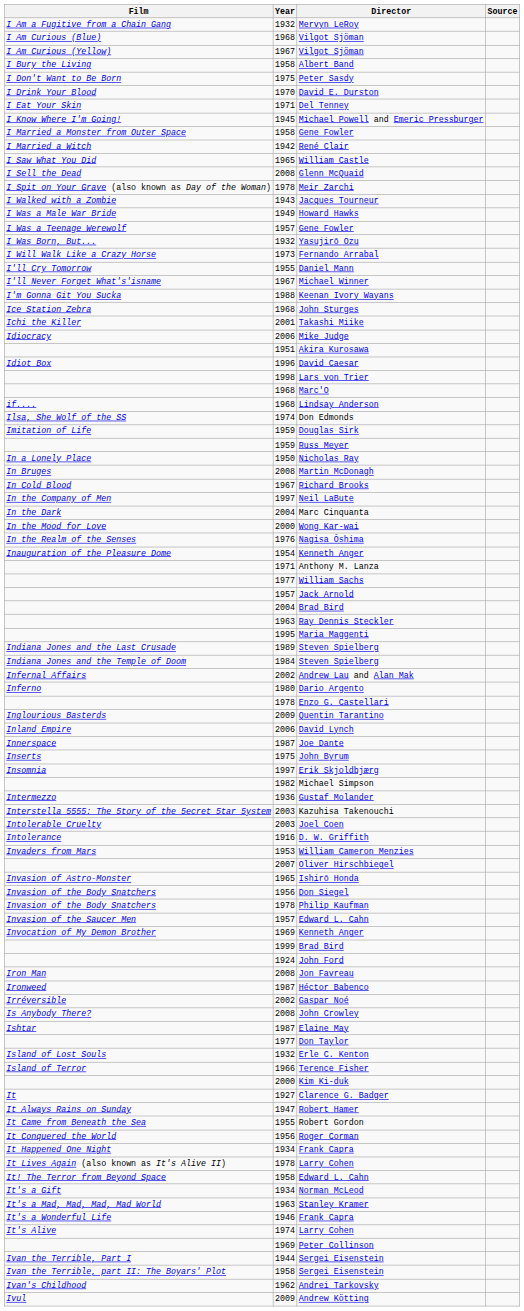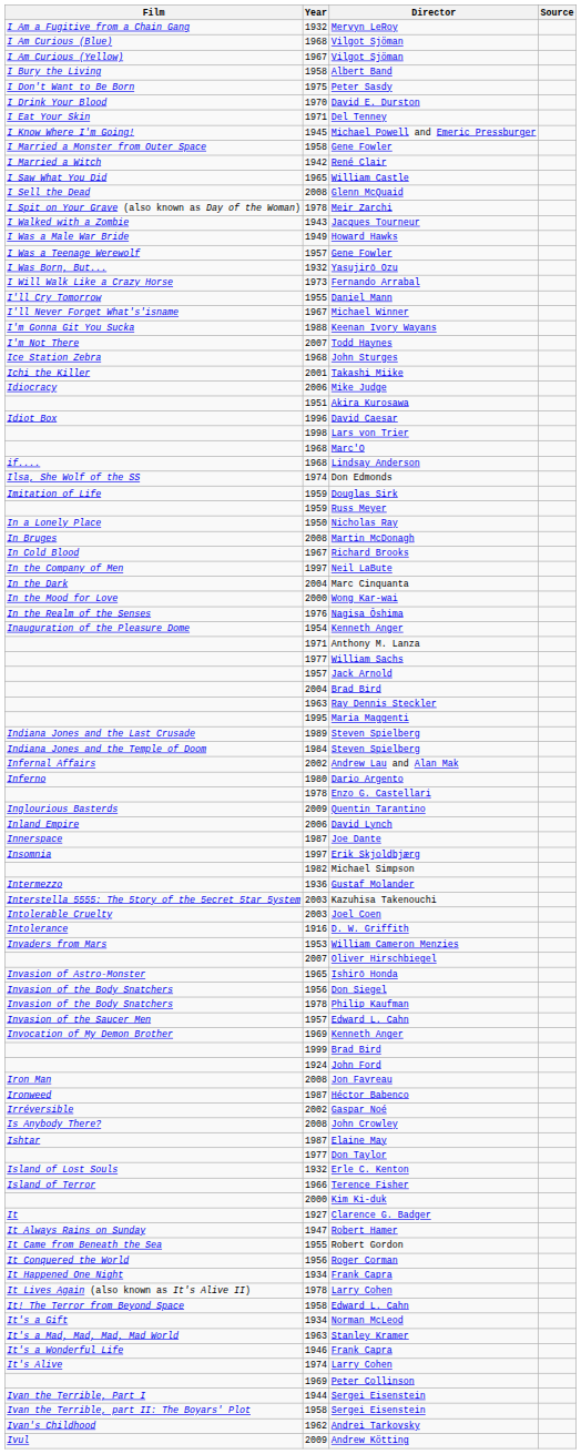 <table class="wikitable sortable">
 <tr>
 <th>Film</th>
 <th>Year</th>
 <th>Director</th>
 <th class="unsortable">Source</th>
 </tr>
 <tr>
 <td><em><a href='#'>I Am a Fugitive from a Chain Gang</a></em></td>
 <td>1932</td>
 <td><a href='#'>Mervyn LeRoy</a></td>
 <td></td>
 </tr>
 <tr>
 <td><em><a href='#'>I Am Curious (Blue)</a></em></td>
 <td>1968</td>
 <td><a href='#'>Vilgot Sjöman</a></td>
 <td></td>
 </tr>
 <tr>
 <td><em><a href='#'>I Am Curious (Yellow)</a></em></td>
 <td>1967</td>
 <td><a href='#'>Vilgot Sjöman</a></td>
 <td></td>
 </tr>
 <tr>
 <td><em><a href='#'>I Bury the Living</a></em></td>
 <td>1958</td>
 <td><a href='#'>Albert Band</a></td>
 <td></td>
 </tr>
 <tr>
 <td><em><a href='#'>I Don't Want to Be Born</a></em></td>
 <td>1975</td>
 <td><a href='#'>Peter Sasdy</a></td>
 <td></td>
 </tr>
 <tr>
 <td><em><a href='#'>I Drink Your Blood</a></em></td>
 <td>1970</td>
 <td><a href='#'>David E. Durston</a></td>
 <td></td>
 </tr>
 <tr>
 <td><em><a href='#'>I Eat Your Skin</a></em></td>
 <td>1971</td>
 <td><a href='#'>Del Tenney</a></td>
 <td></td>
 </tr>
 <tr>
 <td><em><a href='#'>I Know Where I'm Going!</a></em></td>
 <td>1945</td>
 <td><a href='#'>Michael Powell</a> and <a href='#'>Emeric Pressburger</a></td>
 <td></td>
 </tr>
 <tr>
 <td><em><a href='#'>I Married a Monster from Outer Space</a></em></td>
 <td>1958</td>
 <td><a href='#'>Gene Fowler</a></td>
 <td></td>
 </tr>
 <tr>
 <td><em><a href='#'>I Married a Witch</a></em></td>
 <td>1942</td>
 <td><a href='#'>René Clair</a></td>
 <td></td>
 </tr>
 <tr>
 <td><em><a href='#'>I Saw What You Did</a></em></td>
 <td>1965</td>
 <td><a href='#'>William Castle</a></td>
 <td></td>
 </tr>
 <tr>
 <td><em><a href='#'>I Sell the Dead</a></em></td>
 <td>2008</td>
 <td><a href='#'>Glenn McQuaid</a></td>
 <td></td>
 </tr>
 <tr>
 <td><em><a href='#'>I Spit on Your Grave</a></em> (also known as <em>Day of the Woman</em>)</td>
 <td>1978</td>
 <td><a href='#'>Meir Zarchi</a></td>
 <td></td>
 </tr>
 <tr>
 <td><em><a href='#'>I Walked with a Zombie</a></em></td>
 <td>1943</td>
 <td><a href='#'>Jacques Tourneur</a></td>
 <td></td>
 </tr>
 <tr>
 <td><em><a href='#'>I Was a Male War Bride</a></em></td>
 <td>1949</td>
 <td><a href='#'>Howard Hawks</a></td>
 <td></td>
 </tr>
 <tr>
 <td><em><a href='#'>I Was a Teenage Werewolf</a></em></td>
 <td>1957</td>
 <td><a href='#'>Gene Fowler</a></td>
 <td></td>
 </tr>
 <tr>
 <td><em><a href='#'>I Was Born, But...</a></em></td>
 <td>1932</td>
 <td><a href='#'>Yasujirō Ozu</a></td>
 <td></td>
 </tr>
 <tr>
 <td><em><a href='#'>I Will Walk Like a Crazy Horse</a></em></td>
 <td>1973</td>
 <td><a href='#'>Fernando Arrabal</a></td>
 <td></td>
 </tr>
 <tr>
 <td><em><a href='#'>I'll Cry Tomorrow</a></em></td>
 <td>1955</td>
 <td><a href='#'>Daniel Mann</a></td>
 <td></td>
 </tr>
 <tr>
 <td><em><a href='#'>I'll Never Forget What's'isname</a></em></td>
 <td>1967</td>
 <td><a href='#'>Michael Winner</a></td>
 <td></td>
 </tr>
 <tr>
 <td><em><a href='#'>I'm Gonna Git You Sucka</a></em></td>
 <td>1988</td>
 <td><a href='#'>Keenan Ivory Wayans</a></td>
+<td></td>
+</tr>
+<tr>
+<td><em><a href='#'>I'm Not There</a></em></td>
+<td>2007</td>
+<td><a href='#'>Todd Haynes</a></td>
 <td></td>
 </tr>
 <tr>
 <td><em><a href='#'>Ice Station Zebra</a></em></td>
 <td>1968</td>
 <td><a href='#'>John Sturges</a></td>
 <td></td>
 </tr>
 <tr>
 <td><em><a href='#'>Ichi the Killer</a></em></td>
 <td>2001</td>
 <td><a href='#'>Takashi Miike</a></td>
 <td></td>
 </tr>
 <tr>
 <td><em><a href='#'>Idiocracy</a></em></td>
 <td>2006</td>
 <td><a href='#'>Mike Judge</a></td>
 <td></td>
 </tr>
 <tr>
 <td><em></em></td>
 <td>1951</td>
 <td><a href='#'>Akira Kurosawa</a></td>
 <td></td>
 </tr>
 <tr>
 <td><em><a href='#'>Idiot Box</a></em></td>
 <td>1996</td>
 <td><a href='#'>David Caesar</a></td>
 <td></td>
 </tr>
 <tr>
 <td><em></em></td>
 <td>1998</td>
 <td><a href='#'>Lars von Trier</a></td>
 <td></td>
 </tr>
 <tr>
 <td><em></em></td>
 <td>1968</td>
 <td><a href='#'>Marc'O</a></td>
 <td></td>
 </tr>
 <tr>
 <td><em><a href='#'>if....</a></em></td>
 <td>1968</td>
 <td><a href='#'>Lindsay Anderson</a></td>
 <td></td>
 </tr>
 <tr>
 <td><em><a href='#'>Ilsa, She Wolf of the SS</a></em></td>
 <td>1974</td>
 <td>Don Edmonds</td>
 <td></td>
 </tr>
 <tr>
 <td><em><a href='#'>Imitation of Life</a></em></td>
 <td>1959</td>
 <td><a href='#'>Douglas Sirk</a></td>
 <td></td>
 </tr>
 <tr>
 <td><em></em></td>
 <td>1959</td>
 <td><a href='#'>Russ Meyer</a></td>
 <td></td>
 </tr>
 <tr>
 <td><em><a href='#'>In a Lonely Place</a></em></td>
 <td>1950</td>
 <td><a href='#'>Nicholas Ray</a></td>
 <td></td>
 </tr>
 <tr>
 <td><em><a href='#'>In Bruges</a></em></td>
 <td>2008</td>
 <td><a href='#'>Martin McDonagh</a></td>
 <td></td>
 </tr>
 <tr>
 <td><em><a href='#'>In Cold Blood</a></em></td>
 <td>1967</td>
 <td><a href='#'>Richard Brooks</a></td>
 <td></td>
 </tr>
 <tr>
 <td><em><a href='#'>In the Company of Men</a></em></td>
 <td>1997</td>
 <td><a href='#'>Neil LaBute</a></td>
 <td></td>
 </tr>
 <tr>
 <td><em><a href='#'>In the Dark</a></em></td>
 <td>2004</td>
 <td>Marc Cinquanta</td>
 <td></td>
 </tr>
 <tr>
 <td><em><a href='#'>In the Mood for Love</a></em></td>
 <td>2000</td>
 <td><a href='#'>Wong Kar-wai</a></td>
 <td></td>
 </tr>
 <tr>
 <td><em><a href='#'>In the Realm of the Senses</a></em></td>
 <td>1976</td>
 <td><a href='#'>Nagisa Ōshima</a></td>
 <td></td>
 </tr>
 <tr>
 <td><em><a href='#'>Inauguration of the Pleasure Dome</a></em></td>
 <td>1954</td>
 <td><a href='#'>Kenneth Anger</a></td>
 <td></td>
 </tr>
 <tr>
 <td><em></em></td>
 <td>1971</td>
 <td>Anthony M. Lanza</td>
 <td></td>
 </tr>
 <tr>
 <td><em></em></td>
 <td>1977</td>
 <td><a href='#'>William Sachs</a></td>
 <td></td>
 </tr>
 <tr>
 <td><em></em></td>
 <td>1957</td>
 <td><a href='#'>Jack Arnold</a></td>
 <td></td>
 </tr>
 <tr>
 <td><em></em></td>
 <td>2004</td>
 <td><a href='#'>Brad Bird</a></td>
 <td></td>
 </tr>
 <tr>
 <td><em></em></td>
 <td>1963</td>
 <td><a href='#'>Ray Dennis Steckler</a></td>
 <td></td>
 </tr>
 <tr>
 <td><em></em></td>
 <td>1995</td>
 <td><a href='#'>Maria Maggenti</a></td>
 <td></td>
 </tr>
 <tr>
 <td><em><a href='#'>Indiana Jones and the Last Crusade</a></em></td>
 <td>1989</td>
 <td><a href='#'>Steven Spielberg</a></td>
 <td></td>
 </tr>
 <tr>
 <td><em><a href='#'>Indiana Jones and the Temple of Doom</a></em></td>
 <td>1984</td>
 <td><a href='#'>Steven Spielberg</a></td>
 <td></td>
 </tr>
 <tr>
 <td><em><a href='#'>Infernal Affairs</a></em></td>
 <td>2002</td>
 <td><a href='#'>Andrew Lau</a> and <a href='#'>Alan Mak</a></td>
 <td></td>
 </tr>
 <tr>
 <td><em><a href='#'>Inferno</a></em></td>
 <td>1980</td>
 <td><a href='#'>Dario Argento</a></td>
 <td></td>
 </tr>
 <tr>
 <td><em></em></td>
 <td>1978</td>
 <td><a href='#'>Enzo G. Castellari</a></td>
 <td></td>
 </tr>
 <tr>
 <td><em><a href='#'>Inglourious Basterds</a></em></td>
 <td>2009</td>
 <td><a href='#'>Quentin Tarantino</a></td>
 <td></td>
 </tr>
 <tr>
 <td><em><a href='#'>Inland Empire</a></em></td>
 <td>2006</td>
 <td><a href='#'>David Lynch</a></td>
 <td></td>
 </tr>
 <tr>
 <td><em><a href='#'>Innerspace</a></em></td>
 <td>1987</td>
 <td><a href='#'>Joe Dante</a></td>
-<td></td>
-</tr>
-<tr>
-<td><em><a href='#'>Inserts</a></em></td>
-<td>1975</td>
-<td><a href='#'>John Byrum</a></td>
 <td></td>
 </tr>
 <tr>
 <td><em><a href='#'>Insomnia</a></em></td>
 <td>1997</td>
 <td><a href='#'>Erik Skjoldbjærg</a></td>
 <td></td>
 </tr>
 <tr>
 <td><em></em></td>
 <td>1982</td>
 <td>Michael Simpson</td>
 <td></td>
 </tr>
 <tr>
 <td><em><a href='#'>Intermezzo</a></em></td>
 <td>1936</td>
 <td><a href='#'>Gustaf Molander</a></td>
 <td></td>
 </tr>
 <tr>
 <td><em><a href='#'>Interstella 5555: The 5tory of the 5ecret 5tar 5ystem</a></em></td>
 <td>2003</td>
 <td>Kazuhisa Takenouchi</td>
 <td></td>
 </tr>
 <tr>
 <td><em><a href='#'>Intolerable Cruelty</a></em></td>
 <td>2003</td>
 <td><a href='#'>Joel Coen</a></td>
 <td></td>
 </tr>
 <tr>
 <td><em><a href='#'>Intolerance</a></em></td>
 <td>1916</td>
 <td><a href='#'>D. W. Griffith</a></td>
 <td></td>
 </tr>
 <tr>
 <td><em><a href='#'>Invaders from Mars</a></em></td>
 <td>1953</td>
 <td><a href='#'>William Cameron Menzies</a></td>
 <td></td>
 </tr>
 <tr>
 <td><em></em></td>
 <td>2007</td>
 <td><a href='#'>Oliver Hirschbiegel</a></td>
 <td></td>
 </tr>
 <tr>
 <td><em><a href='#'>Invasion of Astro-Monster</a></em></td>
 <td>1965</td>
 <td><a href='#'>Ishirō Honda</a></td>
 <td></td>
 </tr>
 <tr>
 <td><em><a href='#'>Invasion of the Body Snatchers</a></em></td>
 <td>1956</td>
 <td><a href='#'>Don Siegel</a></td>
 <td></td>
 </tr>
 <tr>
 <td><em><a href='#'>Invasion of the Body Snatchers</a></em></td>
 <td>1978</td>
 <td><a href='#'>Philip Kaufman</a></td>
 <td></td>
 </tr>
 <tr>
 <td><em><a href='#'>Invasion of the Saucer Men</a></em></td>
 <td>1957</td>
 <td><a href='#'>Edward L. Cahn</a></td>
 <td></td>
 </tr>
 <tr>
 <td><em><a href='#'>Invocation of My Demon Brother</a></em></td>
 <td>1969</td>
 <td><a href='#'>Kenneth Anger</a></td>
 <td></td>
 </tr>
 <tr>
 <td><em></em></td>
 <td>1999</td>
 <td><a href='#'>Brad Bird</a></td>
 <td></td>
 </tr>
 <tr>
 <td><em></em></td>
 <td>1924</td>
 <td><a href='#'>John Ford</a></td>
 <td></td>
 </tr>
 <tr>
 <td><em><a href='#'>Iron Man</a></em></td>
 <td>2008</td>
 <td><a href='#'>Jon Favreau</a></td>
 <td></td>
 </tr>
 <tr>
 <td><em><a href='#'>Ironweed</a></em></td>
 <td>1987</td>
 <td><a href='#'>Héctor Babenco</a></td>
 <td></td>
 </tr>
 <tr>
 <td><em><a href='#'>Irréversible</a></em></td>
 <td>2002</td>
 <td><a href='#'>Gaspar Noé</a></td>
 <td></td>
 </tr>
 <tr>
 <td><em><a href='#'>Is Anybody There?</a></em></td>
 <td>2008</td>
 <td><a href='#'>John Crowley</a></td>
 <td></td>
 </tr>
 <tr>
 <td><em><a href='#'>Ishtar</a></em></td>
 <td>1987</td>
 <td><a href='#'>Elaine May</a></td>
 <td></td>
 </tr>
 <tr>
 <td><em></em></td>
 <td>1977</td>
 <td><a href='#'>Don Taylor</a></td>
 <td></td>
 </tr>
 <tr>
 <td><em><a href='#'>Island of Lost Souls</a></em></td>
 <td>1932</td>
 <td><a href='#'>Erle C. Kenton</a></td>
 <td></td>
 </tr>
 <tr>
 <td><em><a href='#'>Island of Terror</a></em></td>
 <td>1966</td>
 <td><a href='#'>Terence Fisher</a></td>
 <td></td>
 </tr>
 <tr>
 <td><em></em></td>
 <td>2000</td>
 <td><a href='#'>Kim Ki-duk</a></td>
 <td></td>
 </tr>
 <tr>
 <td><em><a href='#'>It</a></em></td>
 <td>1927</td>
 <td><a href='#'>Clarence G. Badger</a></td>
 <td></td>
 </tr>
 <tr>
 <td><em><a href='#'>It Always Rains on Sunday</a></em></td>
 <td>1947</td>
 <td><a href='#'>Robert Hamer</a></td>
 <td></td>
 </tr>
 <tr>
 <td><em><a href='#'>It Came from Beneath the Sea</a></em></td>
 <td>1955</td>
 <td>Robert Gordon</td>
 <td></td>
 </tr>
 <tr>
 <td><em><a href='#'>It Conquered the World</a></em></td>
 <td>1956</td>
 <td><a href='#'>Roger Corman</a></td>
 <td></td>
 </tr>
 <tr>
 <td><em><a href='#'>It Happened One Night</a></em></td>
 <td>1934</td>
 <td><a href='#'>Frank Capra</a></td>
 <td></td>
 </tr>
 <tr>
 <td><em><a href='#'>It Lives Again</a></em> (also known as <em>It's Alive II</em>)</td>
 <td>1978</td>
 <td><a href='#'>Larry Cohen</a></td>
 <td></td>
 </tr>
 <tr>
 <td><em><a href='#'>It! The Terror from Beyond Space</a></em></td>
 <td>1958</td>
 <td><a href='#'>Edward L. Cahn</a></td>
 <td></td>
 </tr>
 <tr>
 <td><em><a href='#'>It's a Gift</a></em></td>
 <td>1934</td>
 <td><a href='#'>Norman McLeod</a></td>
 <td></td>
 </tr>
 <tr>
 <td><em><a href='#'>It's a Mad, Mad, Mad, Mad World</a></em></td>
 <td>1963</td>
 <td><a href='#'>Stanley Kramer</a></td>
 <td></td>
 </tr>
 <tr>
 <td><em><a href='#'>It's a Wonderful Life</a></em></td>
 <td>1946</td>
 <td><a href='#'>Frank Capra</a></td>
 <td></td>
 </tr>
 <tr>
 <td><em><a href='#'>It's Alive</a></em></td>
 <td>1974</td>
 <td><a href='#'>Larry Cohen</a></td>
 <td></td>
 </tr>
 <tr>
 <td><em></em></td>
 <td>1969</td>
 <td><a href='#'>Peter Collinson</a></td>
 <td></td>
 </tr>
 <tr>
 <td><em><a href='#'>Ivan the Terrible, Part I</a></em></td>
 <td>1944</td>
 <td><a href='#'>Sergei Eisenstein</a></td>
 <td></td>
 </tr>
 <tr>
 <td><em><a href='#'>Ivan the Terrible, part II: The Boyars' Plot</a></em></td>
 <td>1958</td>
 <td><a href='#'>Sergei Eisenstein</a></td>
 <td></td>
 </tr>
 <tr>
 <td><em><a href='#'>Ivan's Childhood</a></em></td>
 <td>1962</td>
 <td><a href='#'>Andrei Tarkovsky</a></td>
 <td></td>
 </tr>
 <tr>
 <td><em><a href='#'>Ivul</a></em></td>
 <td>2009</td>
 <td><a href='#'>Andrew Kötting</a></td>
 <td></td>
 </tr>
 </table>
